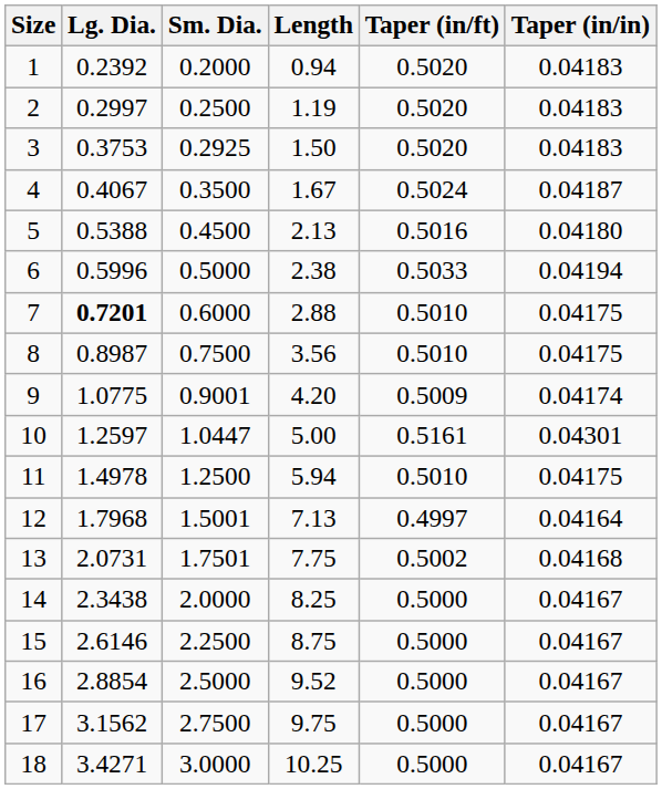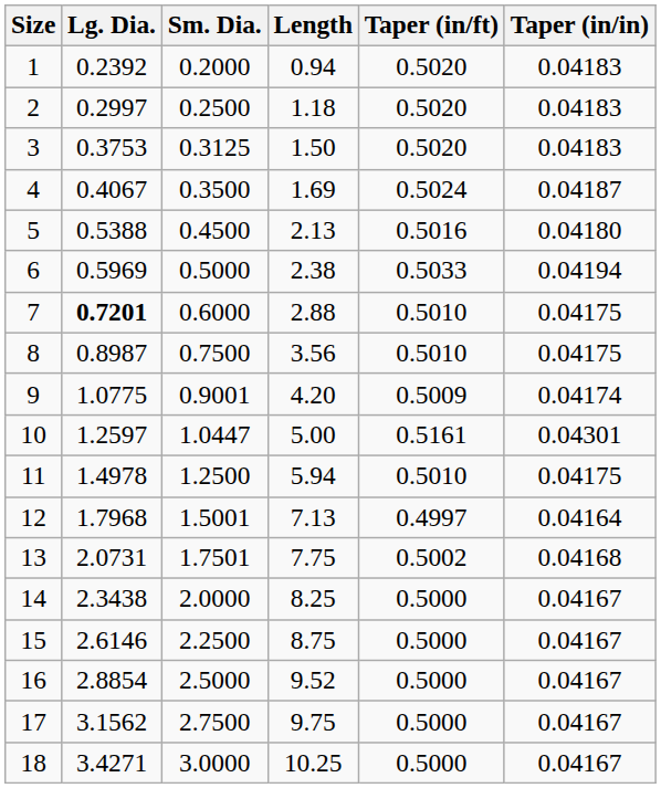 <table class="wikitable" style="min-width:30%; text-align: center;">
 <tr>
 <th>Size</th>
 <th>Lg. Dia.</th>
 <th>Sm. Dia.</th>
 <th>Length</th>
 <th>Taper (in/ft)</th>
 <th>Taper (in/in)</th>
 </tr>
 <tr>
 <td>1</td>
 <td>0.2392</td>
 <td>0.2000</td>
 <td>0.94</td>
 <td>0.5020</td>
 <td>0.04183</td>
 </tr>
 <tr>
 <td>2</td>
 <td>0.2997</td>
 <td>0.2500</td>
-<td>1.19</td>
+<td>1.18</td>
 <td>0.5020</td>
 <td>0.04183</td>
 </tr>
 <tr>
 <td>3</td>
 <td>0.3753</td>
-<td>0.2925</td>
+<td>0.3125</td>
 <td>1.50</td>
 <td>0.5020</td>
 <td>0.04183</td>
 </tr>
 <tr>
 <td>4</td>
 <td>0.4067</td>
 <td>0.3500</td>
-<td>1.67</td>
+<td>1.69</td>
 <td>0.5024</td>
 <td>0.04187</td>
 </tr>
 <tr>
 <td>5</td>
 <td>0.5388</td>
 <td>0.4500</td>
 <td>2.13</td>
 <td>0.5016</td>
 <td>0.04180</td>
 </tr>
 <tr>
 <td>6</td>
-<td>0.5996</td>
+<td>0.5969</td>
 <td>0.5000</td>
 <td>2.38</td>
 <td>0.5033</td>
 <td>0.04194</td>
 </tr>
 <tr>
 <td>7</td>
 <td><strong>0.7201</strong></td>
 <td>0.6000</td>
 <td>2.88</td>
 <td>0.5010</td>
 <td>0.04175</td>
 </tr>
 <tr>
 <td>8</td>
 <td>0.8987</td>
 <td>0.7500</td>
 <td>3.56</td>
 <td>0.5010</td>
 <td>0.04175</td>
 </tr>
 <tr>
 <td>9</td>
 <td>1.0775</td>
 <td>0.9001</td>
 <td>4.20</td>
 <td>0.5009</td>
 <td>0.04174</td>
 </tr>
 <tr>
 <td>10</td>
 <td>1.2597</td>
 <td>1.0447</td>
 <td>5.00</td>
 <td>0.5161</td>
 <td>0.04301</td>
 </tr>
 <tr>
 <td>11</td>
 <td>1.4978</td>
 <td>1.2500</td>
 <td>5.94</td>
 <td>0.5010</td>
 <td>0.04175</td>
 </tr>
 <tr>
 <td>12</td>
 <td>1.7968</td>
 <td>1.5001</td>
 <td>7.13</td>
 <td>0.4997</td>
 <td>0.04164</td>
 </tr>
 <tr>
 <td>13</td>
 <td>2.0731</td>
 <td>1.7501</td>
 <td>7.75</td>
 <td>0.5002</td>
 <td>0.04168</td>
 </tr>
 <tr>
 <td>14</td>
 <td>2.3438</td>
 <td>2.0000</td>
 <td>8.25</td>
 <td>0.5000</td>
 <td>0.04167</td>
 </tr>
 <tr>
 <td>15</td>
 <td>2.6146</td>
 <td>2.2500</td>
 <td>8.75</td>
 <td>0.5000</td>
 <td>0.04167</td>
 </tr>
 <tr>
 <td>16</td>
 <td>2.8854</td>
 <td>2.5000</td>
 <td>9.52</td>
 <td>0.5000</td>
 <td>0.04167</td>
 </tr>
 <tr>
 <td>17</td>
 <td>3.1562</td>
 <td>2.7500</td>
 <td>9.75</td>
 <td>0.5000</td>
 <td>0.04167</td>
 </tr>
 <tr>
 <td>18</td>
 <td>3.4271</td>
 <td>3.0000</td>
 <td>10.25</td>
 <td>0.5000</td>
 <td>0.04167</td>
 </tr>
 </table>
